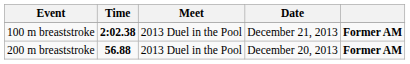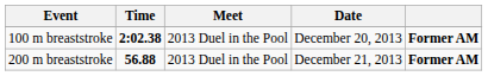 <table class="wikitable">
 <tr bgcolor="#eeeeee">
 <th>Event</th>
 <th>Time</th>
 <th>Meet</th>
 <th>Date</th>
 <th></th>
 </tr>
 <tr bgcolor="#eeeeee">
 </tr>
 <tr>
 <td>100 m breaststroke</td>
 <td align="center"><strong>2:02.38</strong></td>
 <td>2013 Duel in the Pool</td>
-<td>December 21, 2013</td>
+<td>December 20, 2013</td>
 <td><strong>Former AM</strong></td>
 </tr>
 <tr>
 <td>200 m breaststroke</td>
 <td align="center"><strong>56.88</strong></td>
 <td>2013 Duel in the Pool</td>
-<td>December 20, 2013</td>
+<td>December 21, 2013</td>
 <td><strong>Former AM</strong></td>
 </tr>
 </table>
